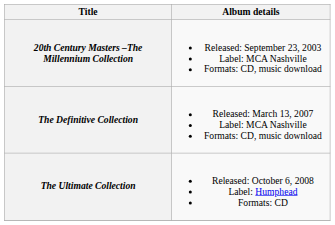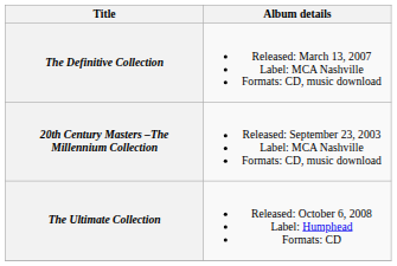 <table class="wikitable plainrowheaders" style="text-align:center;">
 <tr>
 <th scope="col" style="width:17em;">Title</th>
 <th scope="col" style="width:16em;">Album details</th>
 </tr>
 <tr>
+<th scope="row"><em>The Definitive Collection</em></th>
+<td><br><ul><li>Released: March 13, 2007</li><li>Label: MCA Nashville</li><li>Formats: CD, music download</li></ul></td>
+</tr>
+<tr>
 <th scope="row"><em>20th Century Masters –The<br>Millennium Collection</em></th>
 <td><br><ul><li>Released: September 23, 2003</li><li>Label: MCA Nashville</li><li>Formats: CD, music download</li></ul></td>
-</tr>
-<tr>
-<th scope="row"><em>The Definitive Collection</em></th>
-<td><br><ul><li>Released: March 13, 2007</li><li>Label: MCA Nashville</li><li>Formats: CD, music download</li></ul></td>
 </tr>
 <tr>
 <th scope="row"><em>The Ultimate Collection</em></th>
 <td><br><ul><li>Released: October 6, 2008</li><li>Label: <a href='#'>Humphead</a></li><li>Formats: CD</li></ul></td>
 </tr>
 <tr>
 </tr>
 </table>
